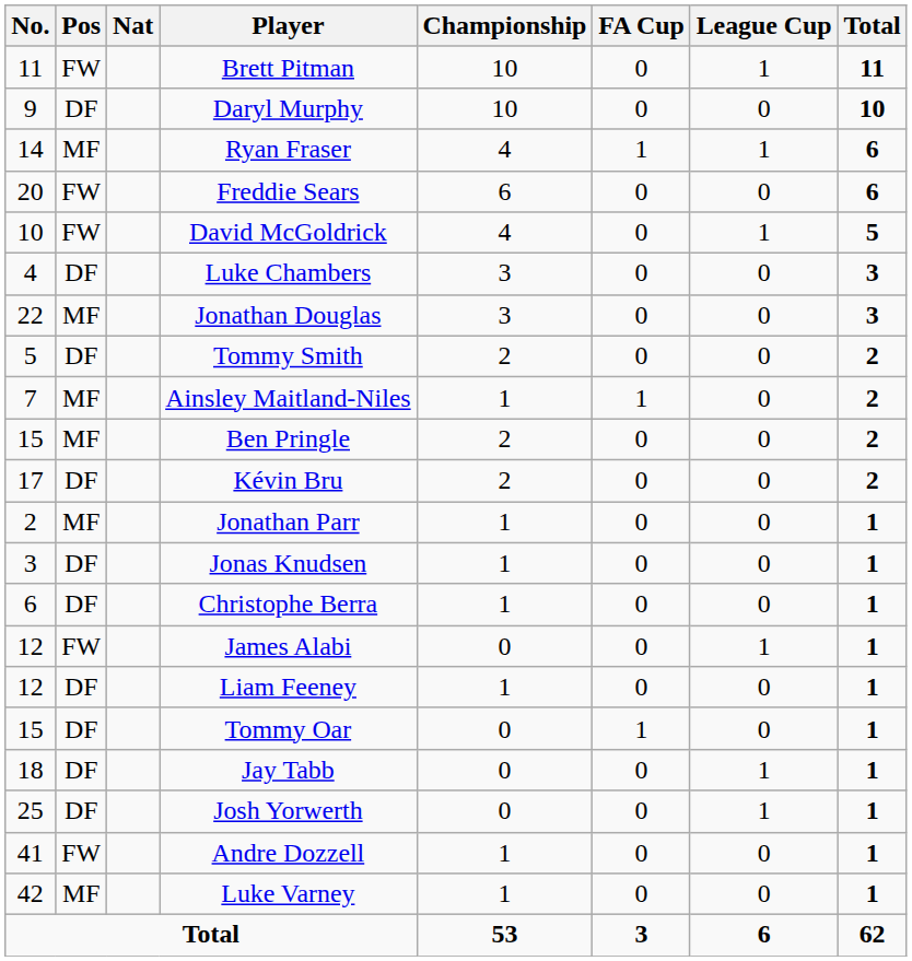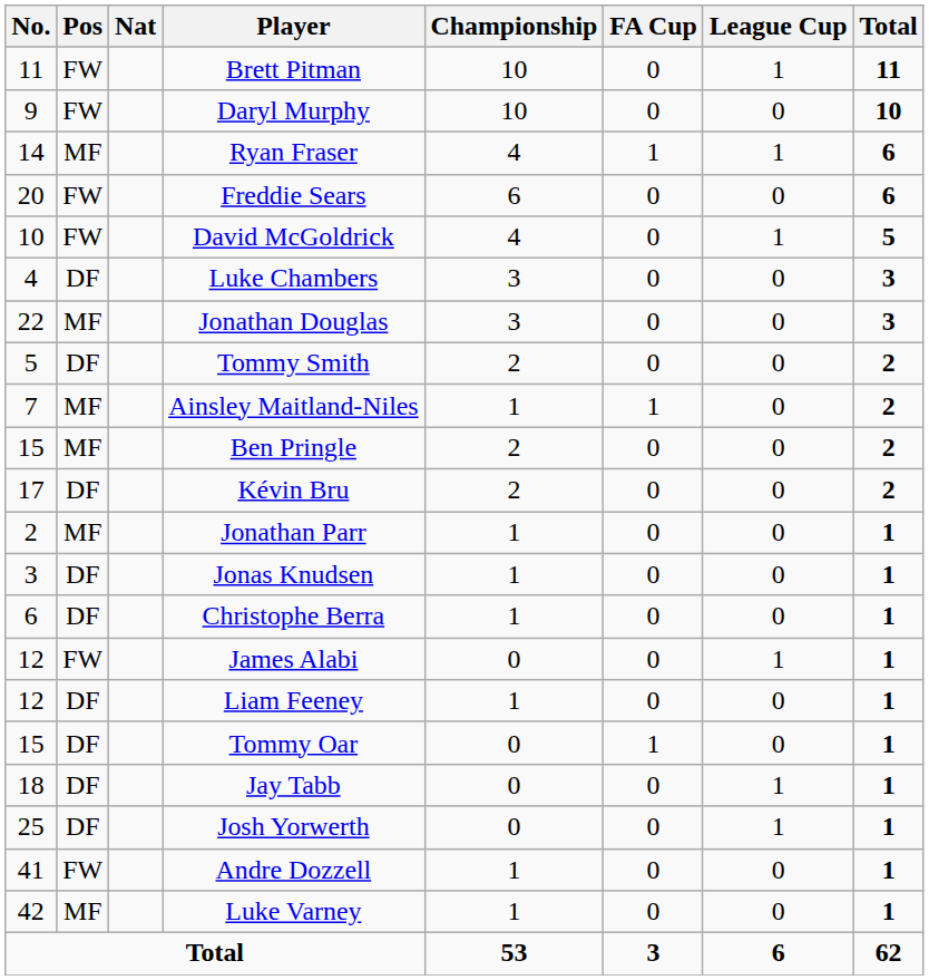 <table class="wikitable" style="text-align:center">
 <tr>
 <th width=0%>No.</th>
 <th width=0%>Pos</th>
 <th width=0%>Nat</th>
 <th width=0%>Player</th>
 <th width=0%>Championship</th>
 <th width=0%>FA Cup</th>
 <th width=0%>League Cup</th>
 <th width=0%>Total</th>
 </tr>
 <tr>
 <td>11</td>
 <td>FW</td>
 <td align="left"></td>
 <td><a href='#'>Brett Pitman</a></td>
 <td>10</td>
 <td>0</td>
 <td>1</td>
 <td><strong>11</strong></td>
 </tr>
 <tr>
 <td>9</td>
-<td>DF</td>
+<td>FW</td>
 <td align="left"></td>
 <td><a href='#'>Daryl Murphy</a></td>
 <td>10</td>
 <td>0</td>
 <td>0</td>
 <td><strong>10</strong></td>
 </tr>
 <tr>
 <td>14</td>
 <td>MF</td>
 <td align="left"></td>
 <td><a href='#'>Ryan Fraser</a></td>
 <td>4</td>
 <td>1</td>
 <td>1</td>
 <td><strong>6</strong></td>
 </tr>
 <tr>
 <td>20</td>
 <td>FW</td>
 <td align="left"></td>
 <td><a href='#'>Freddie Sears</a></td>
 <td>6</td>
 <td>0</td>
 <td>0</td>
 <td><strong>6</strong></td>
 </tr>
 <tr>
 <td>10</td>
 <td>FW</td>
 <td align="left"></td>
 <td><a href='#'>David McGoldrick</a></td>
 <td>4</td>
 <td>0</td>
 <td>1</td>
 <td><strong>5</strong></td>
 </tr>
 <tr>
 <td>4</td>
 <td>DF</td>
 <td align="left"></td>
 <td><a href='#'>Luke Chambers</a></td>
 <td>3</td>
 <td>0</td>
 <td>0</td>
 <td><strong>3</strong></td>
 </tr>
 <tr>
 <td>22</td>
 <td>MF</td>
 <td align="left"></td>
 <td><a href='#'>Jonathan Douglas</a></td>
 <td>3</td>
 <td>0</td>
 <td>0</td>
 <td><strong>3</strong></td>
 </tr>
 <tr>
 <td>5</td>
 <td>DF</td>
 <td align="left"></td>
 <td><a href='#'>Tommy Smith</a></td>
 <td>2</td>
 <td>0</td>
 <td>0</td>
 <td><strong>2</strong></td>
 </tr>
 <tr>
 <td>7</td>
 <td>MF</td>
 <td align="left"></td>
 <td><a href='#'>Ainsley Maitland-Niles</a></td>
 <td>1</td>
 <td>1</td>
 <td>0</td>
 <td><strong>2</strong></td>
 </tr>
 <tr>
 <td>15</td>
 <td>MF</td>
 <td align="left"></td>
 <td><a href='#'>Ben Pringle</a></td>
 <td>2</td>
 <td>0</td>
 <td>0</td>
 <td><strong>2</strong></td>
 </tr>
 <tr>
 <td>17</td>
 <td>DF</td>
 <td align="left"></td>
 <td><a href='#'>Kévin Bru</a></td>
 <td>2</td>
 <td>0</td>
 <td>0</td>
 <td><strong>2</strong></td>
 </tr>
 <tr>
 <td>2</td>
 <td>MF</td>
 <td align="left"></td>
 <td><a href='#'>Jonathan Parr</a></td>
 <td>1</td>
 <td>0</td>
 <td>0</td>
 <td><strong>1</strong></td>
 </tr>
 <tr>
 <td>3</td>
 <td>DF</td>
 <td align="left"></td>
 <td><a href='#'>Jonas Knudsen</a></td>
 <td>1</td>
 <td>0</td>
 <td>0</td>
 <td><strong>1</strong></td>
 </tr>
 <tr>
 <td>6</td>
 <td>DF</td>
 <td align="left"></td>
 <td><a href='#'>Christophe Berra</a></td>
 <td>1</td>
 <td>0</td>
 <td>0</td>
 <td><strong>1</strong></td>
 </tr>
 <tr>
 <td>12</td>
 <td>FW</td>
 <td align="left"></td>
 <td><a href='#'>James Alabi</a></td>
 <td>0</td>
 <td>0</td>
 <td>1</td>
 <td><strong>1</strong></td>
 </tr>
 <tr>
 <td>12</td>
 <td>DF</td>
 <td align="left"></td>
 <td><a href='#'>Liam Feeney</a></td>
 <td>1</td>
 <td>0</td>
 <td>0</td>
 <td><strong>1</strong></td>
 </tr>
 <tr>
 <td>15</td>
 <td>DF</td>
 <td align="left"></td>
 <td><a href='#'>Tommy Oar</a></td>
 <td>0</td>
 <td>1</td>
 <td>0</td>
 <td><strong>1</strong></td>
 </tr>
 <tr>
 <td>18</td>
 <td>DF</td>
 <td align="left"></td>
 <td><a href='#'>Jay Tabb</a></td>
 <td>0</td>
 <td>0</td>
 <td>1</td>
 <td><strong>1</strong></td>
 </tr>
 <tr>
 <td>25</td>
 <td>DF</td>
 <td align="left"></td>
 <td><a href='#'>Josh Yorwerth</a></td>
 <td>0</td>
 <td>0</td>
 <td>1</td>
 <td><strong>1</strong></td>
 </tr>
 <tr>
 <td>41</td>
 <td>FW</td>
 <td align="left"></td>
 <td><a href='#'>Andre Dozzell</a></td>
 <td>1</td>
 <td>0</td>
 <td>0</td>
 <td><strong>1</strong></td>
 </tr>
 <tr>
 <td>42</td>
 <td>MF</td>
 <td align="left"></td>
 <td><a href='#'>Luke Varney</a></td>
 <td>1</td>
 <td>0</td>
 <td>0</td>
 <td><strong>1</strong></td>
 </tr>
 <tr>
 <td colspan=4><strong>Total</strong></td>
 <td><strong>53</strong></td>
 <td><strong>3</strong></td>
 <td><strong>6</strong></td>
 <td><strong>62</strong></td>
 </tr>
 </table>
